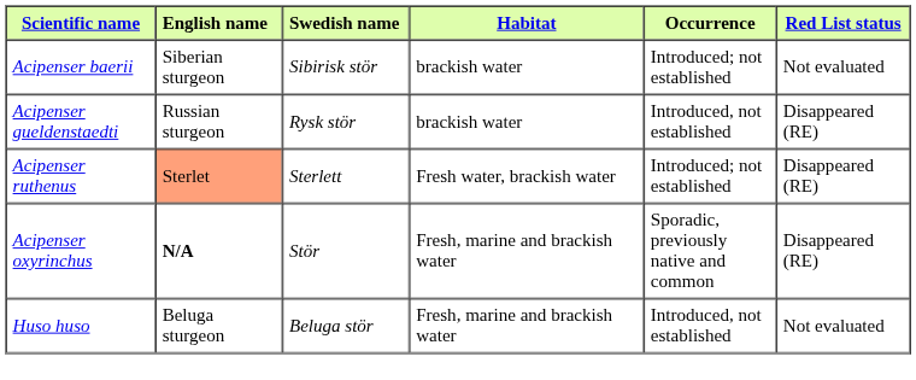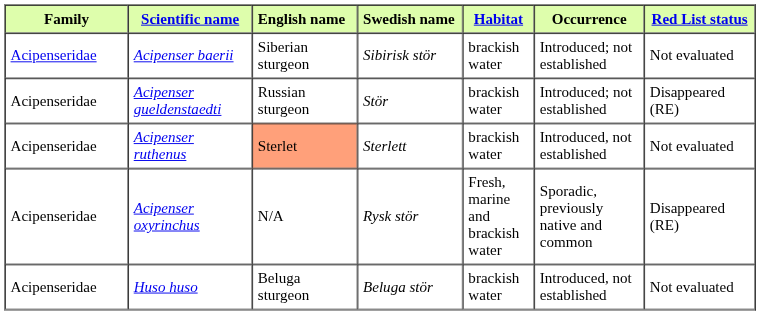 <table style="width:800px" border=1 cellspacing=0 cellpadding=5>
 <tr bgcolor="#defeac">
+<th width=119>Family</th>
 <th width=120><a href='#'>Scientific name</a></th>
 <td width=100><strong>English name</strong></td>
 <td width=100><strong>Swedish name</strong></td>
 <th><a href='#'>Habitat</a></th>
 <th width=105>Occurrence</th>
 <th width=106 nowrap="nowrap"><a href='#'>Red List status</a></th>
 </tr>
 <tr>
+<td><a href='#'>Acipenseridae</a></td>
 <td><em><a href='#'>Acipenser baerii</a></em></td>
 <td>Siberian sturgeon</td>
 <td><em>Sibirisk stör</em></td>
 <td>brackish water</td>
 <td>Introduced; not established</td>
 <td>Not evaluated</td>
 </tr>
 <tr>
+<td>Acipenseridae</td>
 <td><em><a href='#'>Acipenser gueldenstaedti</a></em></td>
 <td>Russian sturgeon</td>
-<td><em>Rysk stör</em></td>
+<td><em>Stör</em></td>
 <td>brackish water</td>
-<td>Introduced, not established</td>
-<td>Disappeared (RE)</td>
-</tr>
-<tr>
-<td><em><a href='#'>Acipenser ruthenus</a></em></td>
-<td style="background: lightsalmon;">Sterlet</td>
-<td><em>Sterlett</em></td>
-<td>Fresh water, brackish water</td>
 <td>Introduced; not established</td>
 <td>Disappeared (RE)</td>
 </tr>
 <tr>
+<td>Acipenseridae</td>
+<td><em><a href='#'>Acipenser ruthenus</a></em></td>
+<td style="background: lightsalmon;">Sterlet</td>
+<td><em>Sterlett</em></td>
+<td>brackish water</td>
+<td>Introduced, not established</td>
+<td>Not evaluated</td>
+</tr>
+<tr>
+<td>Acipenseridae</td>
 <td><em><a href='#'>Acipenser oxyrinchus</a></em></td>
-<td><strong>N/A</strong></td>
-<td><em>Stör</em></td>
+<td>N/A</td>
+<td><em>Rysk stör</em></td>
 <td>Fresh, marine and brackish water</td>
 <td>Sporadic, previously native and common</td>
 <td>Disappeared (RE)</td>
 </tr>
 <tr>
+<td>Acipenseridae</td>
 <td><em><a href='#'>Huso huso</a></em></td>
 <td>Beluga sturgeon</td>
 <td><em>Beluga stör</em></td>
-<td>Fresh, marine and brackish water</td>
+<td>brackish water</td>
 <td>Introduced, not established</td>
 <td>Not evaluated</td>
 </tr>
 </table>
